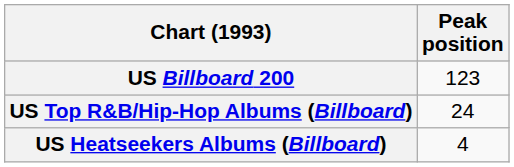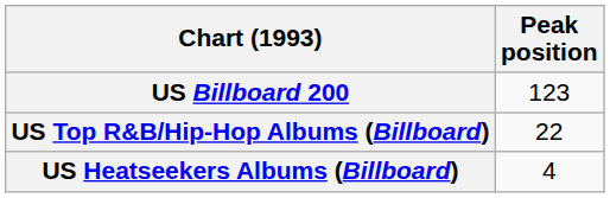 <table class="wikitable sortable plainrowheaders" style="text-align:center">
 <tr>
 <th scope="col">Chart (1993)</th>
 <th scope="col">Peak<br>position</th>
 </tr>
 <tr>
 <th scope="row">US <a href='#'><em>Billboard</em> 200</a></th>
 <td>123</td>
 </tr>
 <tr>
 <th scope="row">US <a href='#'>Top R&B/Hip-Hop Albums</a> (<em><a href='#'>Billboard</a></em>)</th>
-<td>24</td>
+<td>22</td>
 </tr>
 <tr>
 <th scope="row">US <a href='#'>Heatseekers Albums</a> (<em><a href='#'>Billboard</a></em>)</th>
 <td>4</td>
 </tr>
 </table>
